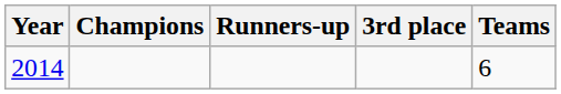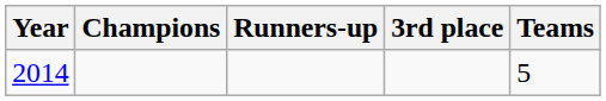 <table class="wikitable sortable">
 <tr>
 <th>Year</th>
 <th>Champions</th>
 <th>Runners-up</th>
 <th>3rd place</th>
 <th>Teams</th>
 </tr>
 <tr>
 <td><a href='#'>2014</a></td>
 <td></td>
 <td></td>
 <td></td>
-<td>6</td>
+<td>5</td>
 </tr>
 </table>
